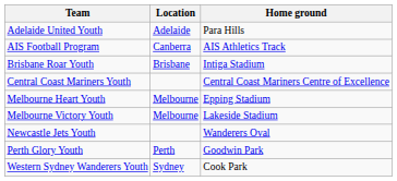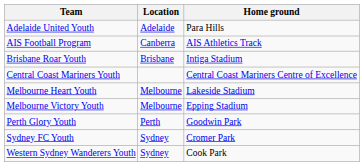 <table class="wikitable" style="text-align:left; font-size:90%;">
 <tr>
 <th>Team</th>
 <th>Location</th>
 <th>Home ground</th>
 </tr>
 <tr>
 <td><a href='#'>Adelaide United Youth</a></td>
 <td><a href='#'>Adelaide</a></td>
 <td>Para Hills</td>
 </tr>
 <tr>
 <td><a href='#'>AIS Football Program</a></td>
 <td><a href='#'>Canberra</a></td>
 <td><a href='#'>AIS Athletics Track</a></td>
 </tr>
 <tr>
 <td><a href='#'>Brisbane Roar Youth</a></td>
 <td><a href='#'>Brisbane</a></td>
 <td><a href='#'>Intiga Stadium</a></td>
 </tr>
 <tr>
 <td><a href='#'>Central Coast Mariners Youth</a></td>
 <td></td>
 <td><a href='#'>Central Coast Mariners Centre of Excellence</a></td>
 </tr>
 <tr>
 <td><a href='#'>Melbourne Heart Youth</a></td>
 <td><a href='#'>Melbourne</a></td>
-<td><a href='#'>Epping Stadium</a></td>
+<td><a href='#'>Lakeside Stadium</a></td>
 </tr>
 <tr>
 <td><a href='#'>Melbourne Victory Youth</a></td>
 <td><a href='#'>Melbourne</a></td>
-<td><a href='#'>Lakeside Stadium</a></td>
-</tr>
-<tr>
-<td><a href='#'>Newcastle Jets Youth</a></td>
-<td></td>
-<td><a href='#'>Wanderers Oval</a></td>
+<td><a href='#'>Epping Stadium</a></td>
 </tr>
 <tr>
 <td><a href='#'>Perth Glory Youth</a></td>
 <td><a href='#'>Perth</a></td>
 <td><a href='#'>Goodwin Park</a></td>
 </tr>
 <tr>
+<td><a href='#'>Sydney FC Youth</a></td>
+<td><a href='#'>Sydney</a></td>
+<td><a href='#'>Cromer Park</a></td>
+</tr>
+<tr>
 <td><a href='#'>Western Sydney Wanderers Youth</a></td>
 <td><a href='#'>Sydney</a></td>
 <td>Cook Park</td>
 </tr>
 </table>
